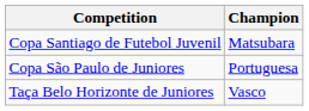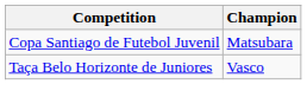 <table class="wikitable">
 <tr>
 <th>Competition</th>
 <th>Champion</th>
 </tr>
 <tr>
 <td><a href='#'>Copa Santiago de Futebol Juvenil</a></td>
 <td><a href='#'>Matsubara</a></td>
 </tr>
 <tr>
-<td><a href='#'>Copa São Paulo de Juniores</a></td>
-<td><a href='#'>Portuguesa</a></td>
-</tr>
-<tr>
 <td><a href='#'>Taça Belo Horizonte de Juniores</a></td>
 <td><a href='#'>Vasco</a></td>
 </tr>
 </table>
